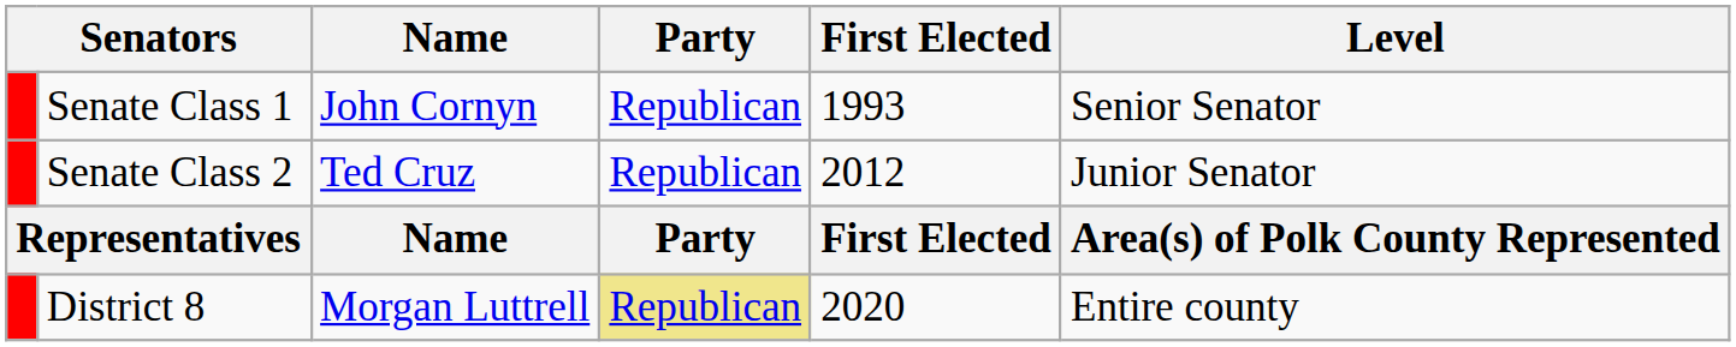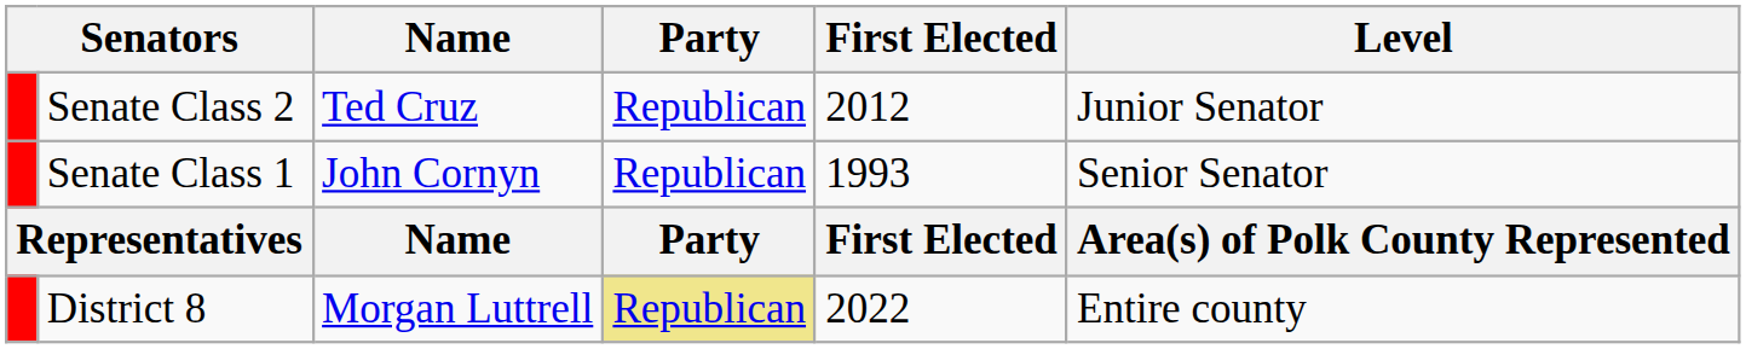 <table class=wikitable>
 <tr>
 <th colspan=2 align=center valign=bottom><strong>Senators</strong></th>
 <th align=center valign=bottom><strong>Name</strong></th>
 <th align=center valign=bottom><strong>Party</strong></th>
 <th align=center valign=bottom><strong>First Elected</strong></th>
 <th align=center valign=bottom><strong>Level</strong></th>
 </tr>
 <tr>
 <td bgcolor="red"> </td>
+<td>Senate Class 2</td>
+<td><a href='#'>Ted Cruz</a></td>
+<td><a href='#'>Republican</a></td>
+<td>2012</td>
+<td>Junior Senator</td>
+</tr>
+<tr>
+<td bgcolor="red"> </td>
 <td>Senate Class 1</td>
 <td><a href='#'>John Cornyn</a></td>
 <td><a href='#'>Republican</a></td>
 <td>1993</td>
 <td>Senior Senator</td>
-</tr>
-<tr>
-<td bgcolor="red"> </td>
-<td>Senate Class 2</td>
-<td><a href='#'>Ted Cruz</a></td>
-<td><a href='#'>Republican</a></td>
-<td>2012</td>
-<td>Junior Senator</td>
 </tr>
 <tr>
 <th colspan=2 align=center valign=bottom><strong>Representatives</strong></th>
 <th align=center valign=bottom><strong>Name</strong></th>
 <th align=center valign=bottom><strong>Party</strong></th>
 <th align=center valign=bottom><strong>First Elected</strong></th>
 <th align=center valign=bottom><strong>Area(s) of Polk County Represented</strong></th>
 </tr>
 <tr>
 <td bgcolor="red"> </td>
 <td>District 8</td>
 <td><a href='#'>Morgan Luttrell</a></td>
 <td style="background: khaki;"><a href='#'>Republican</a></td>
-<td>2020</td>
+<td>2022</td>
 <td>Entire county</td>
 </tr>
 </table>
